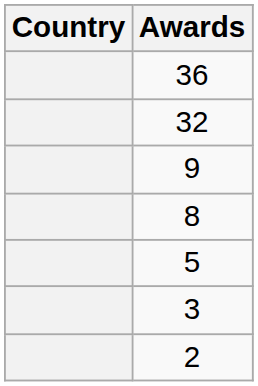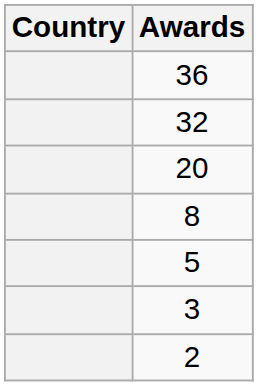 <table class="wikitable sortable plainrowheaders">
 <tr>
 <th scope="col">Country</th>
 <th scope="col">Awards</th>
 </tr>
 <tr>
 <th scope="row"></th>
 <td align=center>36</td>
 </tr>
 <tr>
 <th scope="row"></th>
 <td align=center>32</td>
 </tr>
 <tr>
 <th scope="row"></th>
-<td align=center>9</td>
+<td align=center>20</td>
 </tr>
 <tr>
 <th scope="row"></th>
 <td align=center>8</td>
 </tr>
 <tr>
 <th scope="row"></th>
 <td align=center>5</td>
 </tr>
 <tr>
 <th scope="row"></th>
 <td align=center>3</td>
 </tr>
 <tr>
 <th scope="row"></th>
 <td align=center>2</td>
 </tr>
 </table>
